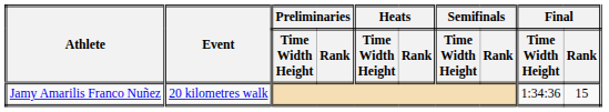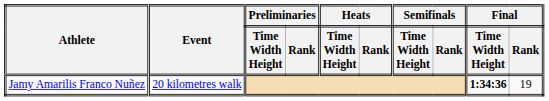 <table class=wikitable style="font-size:90%; border: double;">
 <tr>
 <th rowspan="2" style="border-right:double">Athlete</th>
 <th rowspan="2" style="border-right:double">Event</th>
 <th colspan="2" style="border-right:double; border-bottom:double;">Preliminaries</th>
 <th colspan="2" style="border-right:double; border-bottom:double;">Heats</th>
 <th colspan="2" style="border-right:double; border-bottom:double;">Semifinals</th>
 <th colspan="2" style="border-right:double; border-bottom:double;">Final</th>
 </tr>
 <tr>
 <th>Time<br>Width<br>Height</th>
 <th style="border-right:double">Rank</th>
 <th>Time<br>Width<br>Height</th>
 <th style="border-right:double">Rank</th>
 <th>Time<br>Width<br>Height</th>
 <th style="border-right:double">Rank</th>
 <th>Time<br>Width<br>Height</th>
 <th style="border-right:double">Rank</th>
 </tr>
 <tr style="border-top: double;">
 <td style="border-right:double"><a href='#'>Jamy Amarilis Franco Nuñez</a></td>
 <td style="border-right:double"><a href='#'>20 kilometres walk</a></td>
 <td style="border-right:double" colspan= 6 bgcolor="wheat"></td>
-<td align=center>1:34:36</td>
-<td align=center>15</td>
+<td align=center><strong>1:34:36</strong></td>
+<td align=center>19</td>
 </tr>
 </table>
